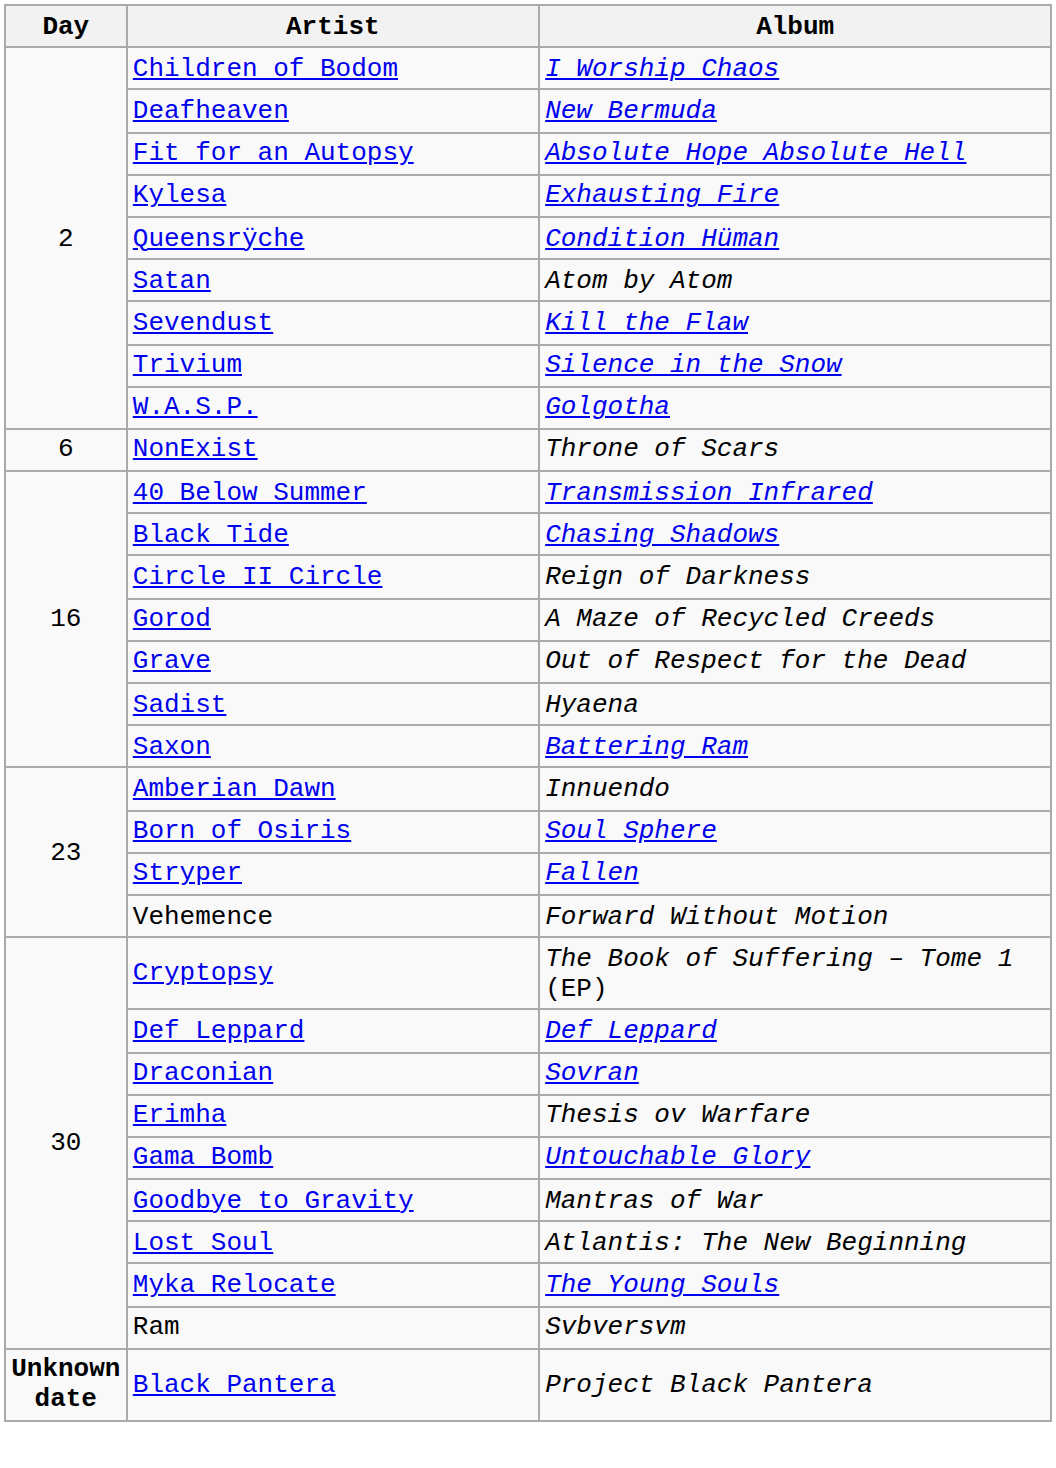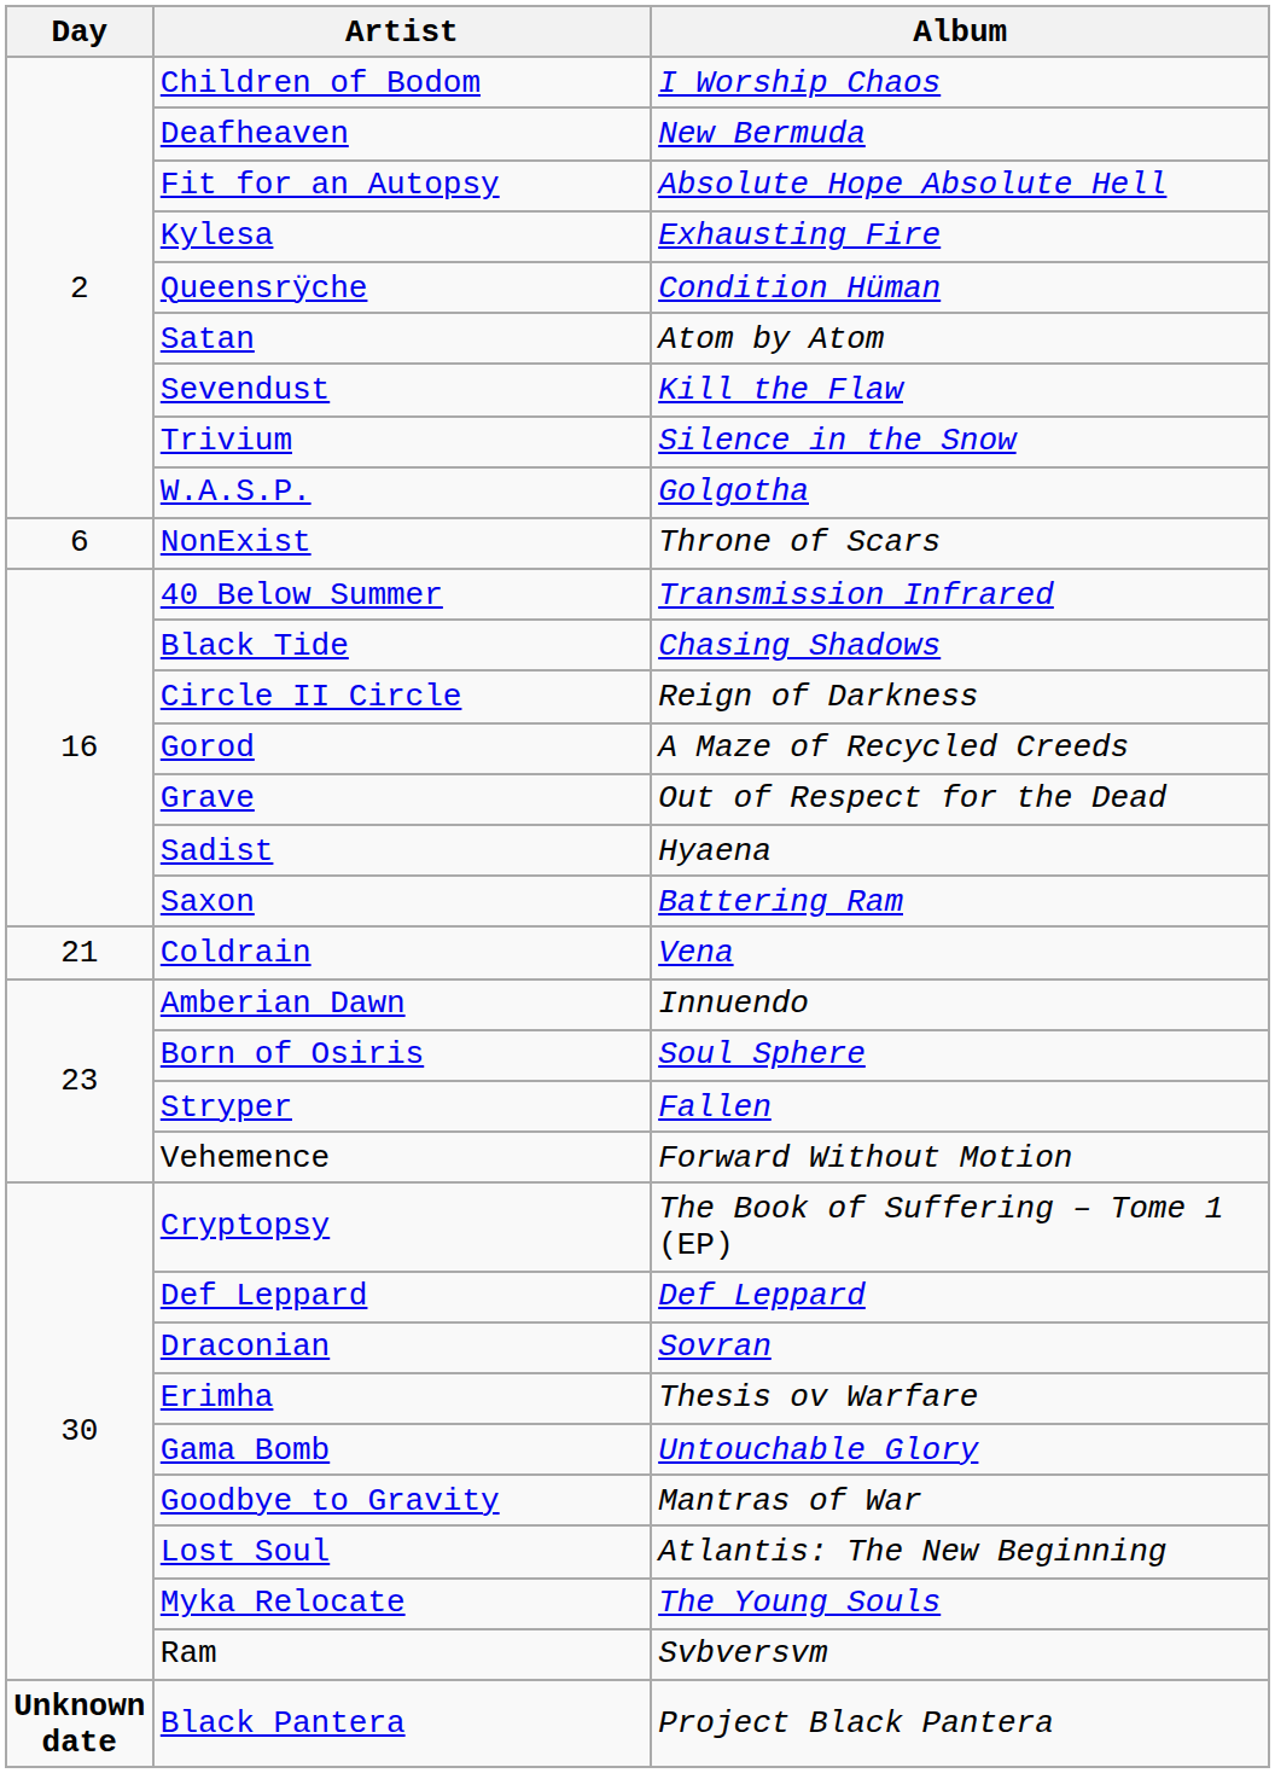 <table class="wikitable">
 <tr>
 <th style="width:20px;">Day</th>
 <th style="width:200px;">Artist</th>
 <th style="width:250px;">Album</th>
 </tr>
 <tr>
 <td style="text-align:center;" rowspan="9">2</td>
 <td><a href='#'>Children of Bodom</a></td>
 <td><em><a href='#'>I Worship Chaos</a></em></td>
 </tr>
 <tr>
 <td><a href='#'>Deafheaven</a></td>
 <td><em><a href='#'>New Bermuda</a></em></td>
 </tr>
 <tr>
 <td><a href='#'>Fit for an Autopsy</a></td>
 <td><em><a href='#'>Absolute Hope Absolute Hell</a></em></td>
 </tr>
 <tr>
 <td><a href='#'>Kylesa</a></td>
 <td><em><a href='#'>Exhausting Fire</a></em></td>
 </tr>
 <tr>
 <td><a href='#'>Queensrÿche</a></td>
 <td><em><a href='#'>Condition Hüman</a></em></td>
 </tr>
 <tr>
 <td><a href='#'>Satan</a></td>
 <td><em>Atom by Atom</em></td>
 </tr>
 <tr>
 <td><a href='#'>Sevendust</a></td>
 <td><em><a href='#'>Kill the Flaw</a></em></td>
 </tr>
 <tr>
 <td><a href='#'>Trivium</a></td>
 <td><em><a href='#'>Silence in the Snow</a></em></td>
 </tr>
 <tr>
 <td><a href='#'>W.A.S.P.</a></td>
 <td><em><a href='#'>Golgotha</a></em></td>
 </tr>
 <tr>
 <td style="text-align:center;">6</td>
 <td><a href='#'>NonExist</a></td>
 <td><em>Throne of Scars</em></td>
 </tr>
 <tr>
 <td style="text-align:center;" rowspan="7">16</td>
 <td><a href='#'>40 Below Summer</a></td>
 <td><em><a href='#'>Transmission Infrared</a></em></td>
 </tr>
 <tr>
 <td><a href='#'>Black Tide</a></td>
 <td><em><a href='#'>Chasing Shadows</a></em></td>
 </tr>
 <tr>
 <td><a href='#'>Circle II Circle</a></td>
 <td><em>Reign of Darkness</em></td>
 </tr>
 <tr>
 <td><a href='#'>Gorod</a></td>
 <td><em>A Maze of Recycled Creeds</em></td>
 </tr>
 <tr>
 <td><a href='#'>Grave</a></td>
 <td><em>Out of Respect for the Dead</em></td>
 </tr>
 <tr>
 <td><a href='#'>Sadist</a></td>
 <td><em>Hyaena</em></td>
 </tr>
 <tr>
 <td><a href='#'>Saxon</a></td>
 <td><em><a href='#'>Battering Ram</a></em></td>
 </tr>
 <tr>
+<td style="text-align:center;">21</td>
+<td><a href='#'>Coldrain</a></td>
+<td><em><a href='#'>Vena</a></em></td>
+</tr>
+<tr>
 <td style="text-align:center;" rowspan="4">23</td>
 <td><a href='#'>Amberian Dawn</a></td>
 <td><em>Innuendo</em></td>
 </tr>
 <tr>
 <td><a href='#'>Born of Osiris</a></td>
 <td><em><a href='#'>Soul Sphere</a></em></td>
 </tr>
 <tr>
 <td><a href='#'>Stryper</a></td>
 <td><em><a href='#'>Fallen</a></em></td>
 </tr>
 <tr>
 <td>Vehemence</td>
 <td><em>Forward Without Motion</em></td>
 </tr>
 <tr>
 <td style="text-align:center;" rowspan="9">30</td>
 <td><a href='#'>Cryptopsy</a></td>
 <td><em>The Book of Suffering – Tome 1</em> (EP)</td>
 </tr>
 <tr>
 <td><a href='#'>Def Leppard</a></td>
 <td><em><a href='#'>Def Leppard</a></em></td>
 </tr>
 <tr>
 <td><a href='#'>Draconian</a></td>
 <td><em><a href='#'>Sovran</a></em></td>
 </tr>
 <tr>
 <td><a href='#'>Erimha</a></td>
 <td><em>Thesis ov Warfare</em></td>
 </tr>
 <tr>
 <td><a href='#'>Gama Bomb</a></td>
 <td><em><a href='#'>Untouchable Glory</a></em></td>
 </tr>
 <tr>
 <td><a href='#'>Goodbye to Gravity</a></td>
 <td><em>Mantras of War</em></td>
 </tr>
 <tr>
 <td><a href='#'>Lost Soul</a></td>
 <td><em>Atlantis: The New Beginning</em></td>
 </tr>
 <tr>
 <td><a href='#'>Myka Relocate</a></td>
 <td><em><a href='#'>The Young Souls</a></em></td>
 </tr>
 <tr>
 <td>Ram</td>
 <td><em>Svbversvm</em></td>
 </tr>
 <tr>
 <td style="text-align:center;"><strong>Unknown date</strong></td>
 <td><a href='#'>Black Pantera</a></td>
 <td><em>Project Black Pantera</em></td>
 </tr>
 </table>
